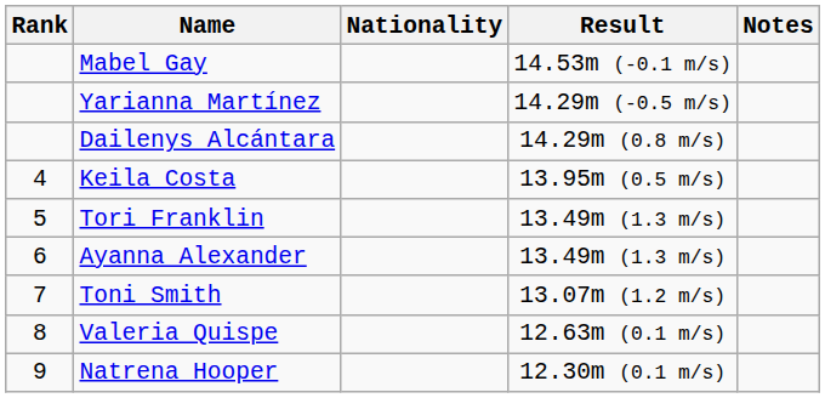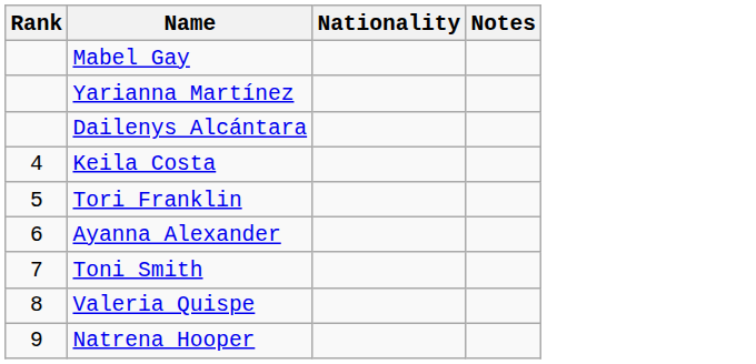 <table class="wikitable sortable" style="text-align:center">
 <tr>
 <th>Rank</th>
 <th>Name</th>
 <th>Nationality</th>
-<th>Result</th>
 <th>Notes</th>
 </tr>
 <tr>
 <td></td>
 <td align=left><a href='#'>Mabel Gay</a></td>
 <td></td>
-<td>14.53m <small>(-0.1 m/s)</small></td>
 <td></td>
 </tr>
 <tr>
 <td></td>
 <td align=left><a href='#'>Yarianna Martínez</a></td>
 <td></td>
-<td>14.29m <small>(-0.5 m/s)</small></td>
 <td></td>
 </tr>
 <tr>
 <td></td>
 <td align=left><a href='#'>Dailenys Alcántara</a></td>
 <td></td>
-<td>14.29m <small>(0.8 m/s)</small></td>
 <td></td>
 </tr>
 <tr>
 <td>4</td>
 <td align=left><a href='#'>Keila Costa</a></td>
 <td></td>
-<td>13.95m <small>(0.5 m/s)</small></td>
 <td></td>
 </tr>
 <tr>
 <td>5</td>
 <td align=left><a href='#'>Tori Franklin</a></td>
 <td></td>
-<td>13.49m <small>(1.3 m/s)</small></td>
 <td></td>
 </tr>
 <tr>
 <td>6</td>
 <td align=left><a href='#'>Ayanna Alexander</a></td>
 <td></td>
-<td>13.49m <small>(1.3 m/s)</small></td>
 <td></td>
 </tr>
 <tr>
 <td>7</td>
 <td align=left><a href='#'>Toni Smith</a></td>
 <td></td>
-<td>13.07m <small>(1.2 m/s)</small></td>
 <td></td>
 </tr>
 <tr>
 <td>8</td>
 <td align=left><a href='#'>Valeria Quispe</a></td>
 <td></td>
-<td>12.63m <small>(0.1 m/s)</small></td>
 <td></td>
 </tr>
 <tr>
 <td>9</td>
 <td align=left><a href='#'>Natrena Hooper</a></td>
 <td></td>
-<td>12.30m <small>(0.1 m/s)</small></td>
 <td></td>
 </tr>
 </table>
